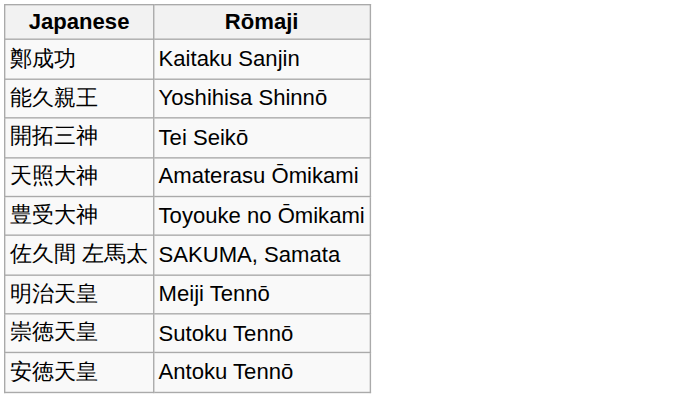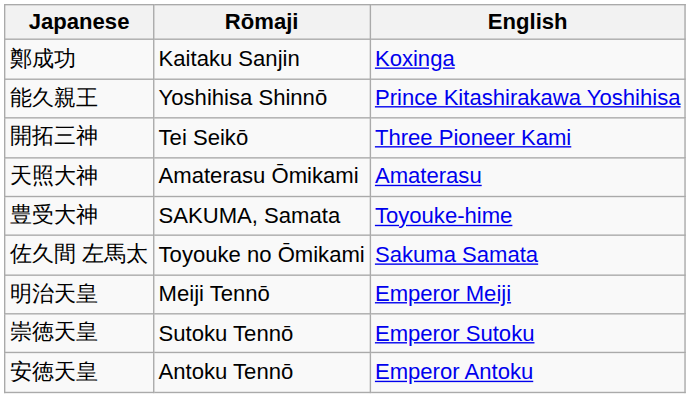 <table class=wikitable>
 <tr>
 <th>Japanese</th>
 <th>Rōmaji</th>
+<th>English</th>
 </tr>
 <tr>
 <td>鄭成功</td>
 <td>Kaitaku Sanjin</td>
+<td><a href='#'>Koxinga</a></td>
 </tr>
 <tr>
 <td>能久親王</td>
 <td>Yoshihisa Shinnō</td>
+<td><a href='#'>Prince Kitashirakawa Yoshihisa</a></td>
 </tr>
 <tr>
 <td>開拓三神</td>
 <td>Tei Seikō</td>
+<td><a href='#'>Three Pioneer Kami</a></td>
 </tr>
 <tr>
 <td>天照大神</td>
 <td>Amaterasu Ōmikami</td>
+<td><a href='#'>Amaterasu</a></td>
 </tr>
 <tr>
 <td>豊受大神</td>
-<td>Toyouke no Ōmikami</td>
+<td>SAKUMA, Samata</td>
+<td><a href='#'>Toyouke-hime</a></td>
 </tr>
 <tr>
 <td>佐久間 左馬太</td>
-<td>SAKUMA, Samata</td>
+<td>Toyouke no Ōmikami</td>
+<td><a href='#'>Sakuma Samata</a></td>
 </tr>
 <tr>
 <td>明治天皇</td>
 <td>Meiji Tennō</td>
+<td><a href='#'>Emperor Meiji</a></td>
 </tr>
 <tr>
 <td>崇徳天皇</td>
 <td>Sutoku Tennō</td>
+<td><a href='#'>Emperor Sutoku</a></td>
 </tr>
 <tr>
 <td>安徳天皇</td>
 <td>Antoku Tennō</td>
+<td><a href='#'>Emperor Antoku</a></td>
 </tr>
 </table>
